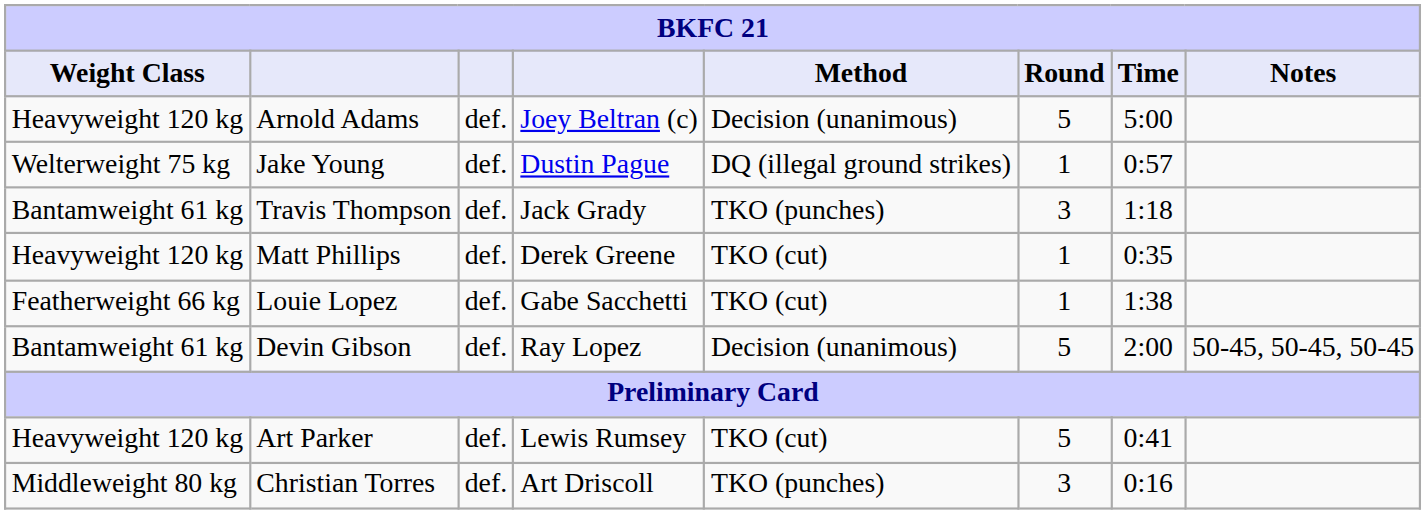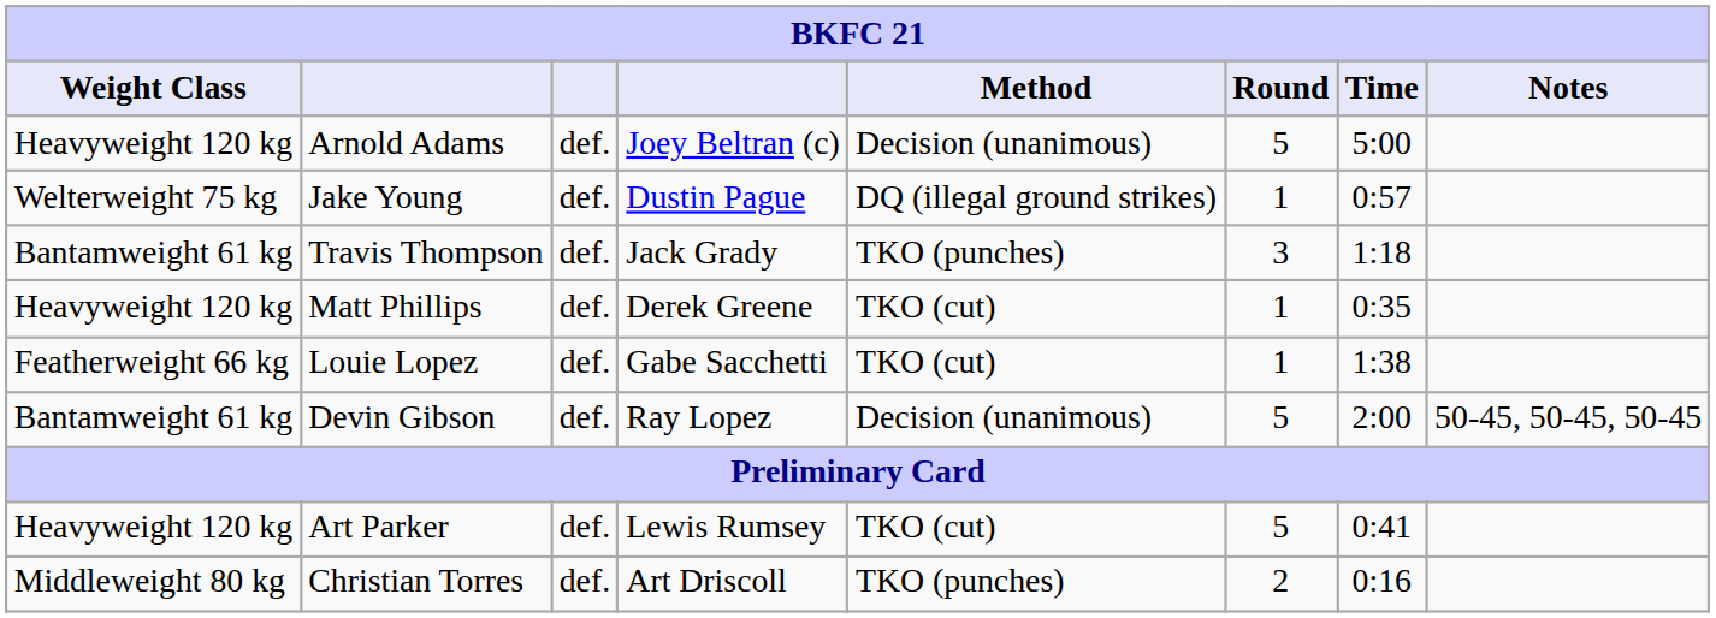 <table class="wikitable" style="font-size: 80%;">
 <tr>
 <th colspan="8" style="background-color: #ccf; color: #000080; text-align: center;"><strong>BKFC 21</strong></th>
 </tr>
 <tr>
 <th colspan="1" style="background-color: #E6E8FA; color: #000000; text-align: center;">Weight Class</th>
 <th colspan="1" style="background-color: #E6E8FA; color: #000000; text-align: center;"></th>
 <th colspan="1" style="background-color: #E6E8FA; color: #000000; text-align: center;"></th>
 <th colspan="1" style="background-color: #E6E8FA; color: #000000; text-align: center;"></th>
 <th colspan="1" style="background-color: #E6E8FA; color: #000000; text-align: center;">Method</th>
 <th colspan="1" style="background-color: #E6E8FA; color: #000000; text-align: center;">Round</th>
 <th colspan="1" style="background-color: #E6E8FA; color: #000000; text-align: center;">Time</th>
 <th colspan="1" style="background-color: #E6E8FA; color: #000000; text-align: center;">Notes</th>
 </tr>
 <tr>
 <td>Heavyweight 120 kg</td>
 <td> Arnold Adams</td>
 <td align=center>def.</td>
 <td> <a href='#'>Joey Beltran</a> (c)</td>
 <td>Decision (unanimous)</td>
 <td align=center>5</td>
 <td align=center>5:00</td>
 <td></td>
 </tr>
 <tr>
 <td>Welterweight 75 kg</td>
 <td> Jake Young</td>
 <td align=center>def.</td>
 <td> <a href='#'>Dustin Pague</a></td>
 <td>DQ (illegal ground strikes)</td>
 <td align=center>1</td>
 <td align=center>0:57</td>
 <td></td>
 </tr>
 <tr>
 <td>Bantamweight 61 kg</td>
 <td> Travis Thompson</td>
 <td align=center>def.</td>
 <td> Jack Grady</td>
 <td>TKO (punches)</td>
 <td align=center>3</td>
 <td align=center>1:18</td>
 <td></td>
 </tr>
 <tr>
 <td>Heavyweight 120 kg</td>
 <td> Matt Phillips</td>
 <td align=center>def.</td>
 <td> Derek Greene</td>
 <td>TKO (cut)</td>
 <td align=center>1</td>
 <td align=center>0:35</td>
 <td></td>
 </tr>
 <tr>
 <td>Featherweight 66 kg</td>
 <td> Louie Lopez</td>
 <td align=center>def.</td>
 <td> Gabe Sacchetti</td>
 <td>TKO (cut)</td>
 <td align=center>1</td>
 <td align=center>1:38</td>
 <td></td>
 </tr>
 <tr>
 <td>Bantamweight 61 kg</td>
 <td> Devin Gibson</td>
 <td align=center>def.</td>
 <td> Ray Lopez</td>
 <td>Decision (unanimous)</td>
 <td align=center>5</td>
 <td align=center>2:00</td>
 <td>50-45, 50-45, 50-45</td>
 </tr>
 <tr>
 <th colspan="8" style="background-color: #ccf; color: #000080; text-align: center;"><strong>Preliminary Card</strong></th>
 </tr>
 <tr>
 <td>Heavyweight 120 kg</td>
 <td> Art Parker</td>
 <td align=center>def.</td>
 <td> Lewis Rumsey</td>
 <td>TKO (cut)</td>
 <td align=center>5</td>
 <td align=center>0:41</td>
 <td></td>
 </tr>
 <tr>
 <td>Middleweight 80 kg</td>
 <td> Christian Torres</td>
 <td align=center>def.</td>
 <td> Art Driscoll</td>
 <td>TKO (punches)</td>
-<td align=center>3</td>
+<td align=center>2</td>
 <td align=center>0:16</td>
 <td></td>
 </tr>
 </table>
